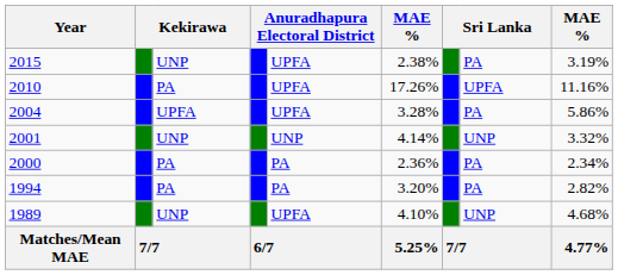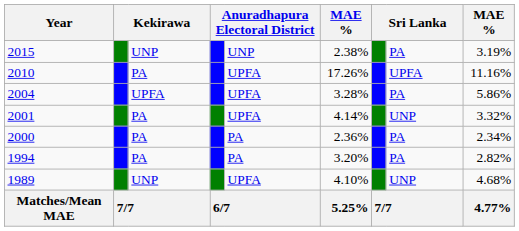 <table class="wikitable">
 <tr>
 <th>Year</th>
 <th colspan="2" width="144px">Kekirawa</th>
 <th colspan="2" width="144px"><a href='#'>Anuradhapura Electoral District</a></th>
 <th><a href='#'>MAE</a> %</th>
 <th colspan="2" width="144px">Sri Lanka</th>
 <th>MAE %</th>
 </tr>
 <tr>
 <td><a href='#'>2015</a></td>
 <td style="background-color:green;" width="10px"></td>
 <td style="text-align:left;"><a href='#'>UNP</a></td>
 <td style="background-color:blue;" width="10px"></td>
-<td style="text-align:left;"><a href='#'>UPFA</a></td>
+<td style="text-align:left;"><a href='#'>UNP</a></td>
 <td style="text-align:right;">2.38%</td>
 <td style="background-color:green;" width="10px"></td>
 <td style="text-align:left;"><a href='#'>PA</a></td>
 <td style="text-align:right;">3.19%</td>
 </tr>
 <tr>
 <td><a href='#'>2010</a></td>
 <td style="background-color:blue;" width="10px"></td>
 <td style="text-align:left;"><a href='#'>PA</a></td>
 <td style="background-color:blue;" width="10px"></td>
 <td style="text-align:left;"><a href='#'>UPFA</a></td>
 <td style="text-align:right;">17.26%</td>
 <td style="background-color:blue;" width="10px"></td>
 <td style="text-align:left;"><a href='#'>UPFA</a></td>
 <td style="text-align:right;">11.16%</td>
 </tr>
 <tr>
 <td><a href='#'>2004</a></td>
 <td style="background-color:blue;" width="10px"></td>
 <td style="text-align:left;"><a href='#'>UPFA</a></td>
 <td style="background-color:blue;" width="10px"></td>
 <td style="text-align:left;"><a href='#'>UPFA</a></td>
 <td style="text-align:right;">3.28%</td>
 <td style="background-color:blue;" width="10px"></td>
 <td style="text-align:left;"><a href='#'>PA</a></td>
 <td style="text-align:right;">5.86%</td>
 </tr>
 <tr>
 <td><a href='#'>2001</a></td>
 <td style="background-color:green;" width="10px"></td>
-<td style="text-align:left;"><a href='#'>UNP</a></td>
+<td style="text-align:left;"><a href='#'>PA</a></td>
 <td style="background-color:green;" width="10px"></td>
-<td style="text-align:left;"><a href='#'>UNP</a></td>
+<td style="text-align:left;"><a href='#'>UPFA</a></td>
 <td style="text-align:right;">4.14%</td>
 <td style="background-color:green;" width="10px"></td>
 <td style="text-align:left;"><a href='#'>UNP</a></td>
 <td style="text-align:right;">3.32%</td>
 </tr>
 <tr>
 <td><a href='#'>2000</a></td>
 <td style="background-color:blue;" width="10px"></td>
 <td style="text-align:left;"><a href='#'>PA</a></td>
 <td style="background-color:blue;" width="10px"></td>
 <td style="text-align:left;"><a href='#'>PA</a></td>
 <td style="text-align:right;">2.36%</td>
 <td style="background-color:blue;" width="10px"></td>
 <td style="text-align:left;"><a href='#'>PA</a></td>
 <td style="text-align:right;">2.34%</td>
 </tr>
 <tr>
 <td><a href='#'>1994</a></td>
 <td style="background-color:blue;" width="10px"></td>
 <td style="text-align:left;"><a href='#'>PA</a></td>
 <td style="background-color:blue;" width="10px"></td>
 <td style="text-align:left;"><a href='#'>PA</a></td>
 <td style="text-align:right;">3.20%</td>
 <td style="background-color:blue;" width="10px"></td>
 <td style="text-align:left;"><a href='#'>PA</a></td>
 <td style="text-align:right;">2.82%</td>
 </tr>
 <tr>
 <td><a href='#'>1989</a></td>
 <td style="background-color:green;" width="10px"></td>
 <td style="text-align:left;"><a href='#'>UNP</a></td>
 <td style="background-color:green;" width="10px"></td>
 <td style="text-align:left;"><a href='#'>UPFA</a></td>
 <td style="text-align:right;">4.10%</td>
 <td style="background-color:green;" width="10px"></td>
 <td style="text-align:left;"><a href='#'>UNP</a></td>
 <td style="text-align:right;">4.68%</td>
 </tr>
 <tr>
 <th>Matches/Mean MAE</th>
 <th style="text-align:left;"colspan="2" width="144px">7/7</th>
 <th style="text-align:left;"colspan="2" width="144px">6/7</th>
 <th style="text-align:right;">5.25%</th>
 <th style="text-align:left;"colspan="2" width="144px">7/7</th>
 <th style="text-align:right;">4.77%</th>
 </tr>
 </table>
